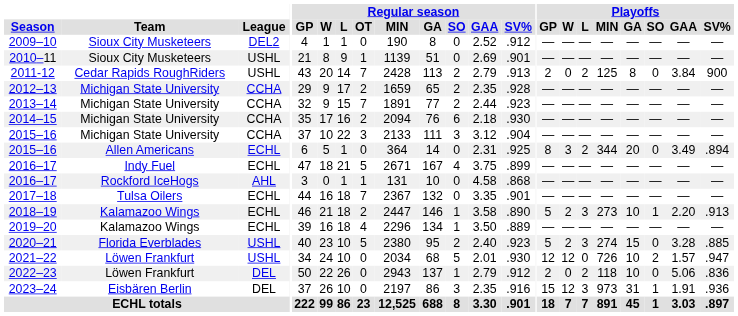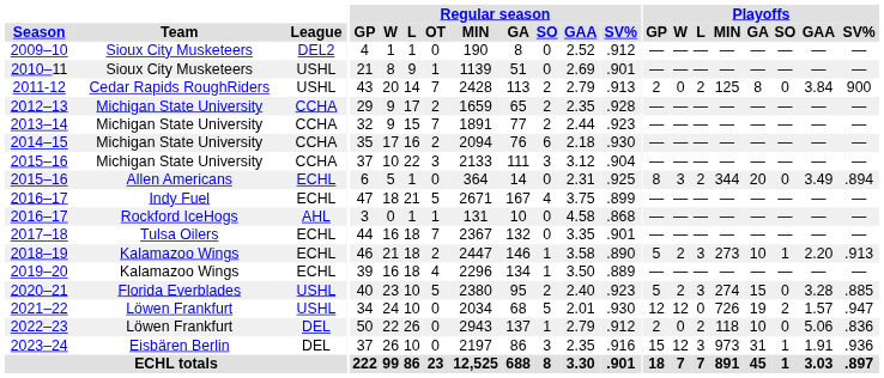 <table border="0" cellpadding="1" cellspacing="0" style="text-align:center; width:75%">
 <tr ALIGN="center" bgcolor="#e0e0e0">
 <th align="center" colspan="3" bgcolor="#ffffff"></th>
 <th rowspan="98" align="center" bgcolor="#ffffff"></th>
 <th align="center" colspan="9" bgcolor="#e0e0e0"><a href='#'>Regular season</a></th>
 <th rowspan="98" align="center" bgcolor="#ffffff"></th>
 <th align="center" colspan="8" bgcolor="#e0e0e0"><a href='#'>Playoffs</a></th>
 </tr>
 <tr ALIGN="center" bgcolor="#e0e0e0">
 <th><a href='#'>Season</a></th>
 <th>Team</th>
 <th>League</th>
 <th>GP</th>
 <th>W</th>
 <th>L</th>
 <th>OT</th>
 <th>MIN</th>
 <th>GA</th>
 <th><a href='#'>SO</a></th>
 <th><a href='#'>GAA</a></th>
 <th><a href='#'>SV%</a></th>
 <th>GP</th>
 <th>W</th>
 <th>L</th>
 <th>MIN</th>
 <th>GA</th>
 <th>SO</th>
 <th>GAA</th>
 <th>SV%</th>
 </tr>
 <tr>
 <td><a href='#'>2009–10</a></td>
 <td><a href='#'>Sioux City Musketeers</a></td>
 <td><a href='#'>DEL2</a></td>
 <td>4</td>
 <td>1</td>
 <td>1</td>
 <td>0</td>
 <td>190</td>
 <td>8</td>
 <td>0</td>
 <td>2.52</td>
 <td>.912</td>
 <td>—</td>
 <td>—</td>
 <td>—</td>
 <td>—</td>
 <td>—</td>
 <td>—</td>
 <td>—</td>
 <td>—</td>
 </tr>
 <tr bgcolor="f0f0f0">
 <td><a href='#'>2010</a><a href='#'>–</a>11</td>
 <td>Sioux City Musketeers</td>
 <td>USHL</td>
 <td>21</td>
 <td>8</td>
 <td>9</td>
 <td>1</td>
 <td>1139</td>
 <td>51</td>
 <td>0</td>
 <td>2.69</td>
 <td>.901</td>
 <td>—</td>
 <td>—</td>
 <td>—</td>
 <td>—</td>
 <td>—</td>
 <td>—</td>
 <td>—</td>
 <td>—</td>
 </tr>
 <tr>
 <td><a href='#'>2011-12</a></td>
 <td><a href='#'>Cedar Rapids RoughRiders</a></td>
 <td>USHL</td>
 <td>43</td>
 <td>20</td>
 <td>14</td>
 <td>7</td>
 <td>2428</td>
 <td>113</td>
 <td>2</td>
 <td>2.79</td>
 <td>.913</td>
 <td>2</td>
 <td>0</td>
 <td>2</td>
 <td>125</td>
 <td>8</td>
 <td>0</td>
 <td>3.84</td>
 <td>900</td>
 </tr>
 <tr bgcolor="f0f0f0">
 <td><a href='#'>2012–13</a></td>
 <td><a href='#'>Michigan State University</a></td>
 <td><a href='#'>CCHA</a></td>
 <td>29</td>
 <td>9</td>
 <td>17</td>
 <td>2</td>
 <td>1659</td>
 <td>65</td>
 <td>2</td>
 <td>2.35</td>
 <td>.928</td>
 <td>—</td>
 <td>—</td>
 <td>—</td>
 <td>—</td>
 <td>—</td>
 <td>—</td>
 <td>—</td>
 <td>—</td>
 </tr>
 <tr>
 <td><a href='#'>2013–14</a></td>
 <td>Michigan State University</td>
 <td>CCHA</td>
 <td>32</td>
 <td>9</td>
 <td>15</td>
 <td>7</td>
 <td>1891</td>
 <td>77</td>
 <td>2</td>
 <td>2.44</td>
 <td>.923</td>
 <td>—</td>
 <td>—</td>
 <td>—</td>
 <td>—</td>
 <td>—</td>
 <td>—</td>
 <td>—</td>
 <td>—</td>
 </tr>
 <tr bgcolor="f0f0f0">
 <td><a href='#'>2014–15</a></td>
 <td>Michigan State University</td>
 <td>CCHA</td>
 <td>35</td>
 <td>17</td>
 <td>16</td>
 <td>2</td>
 <td>2094</td>
 <td>76</td>
 <td>6</td>
 <td>2.18</td>
 <td>.930</td>
 <td>—</td>
 <td>—</td>
 <td>—</td>
 <td>—</td>
 <td>—</td>
 <td>—</td>
 <td>—</td>
 <td>—</td>
 </tr>
 <tr>
 <td><a href='#'>2015–16</a></td>
 <td>Michigan State University</td>
 <td>CCHA</td>
 <td>37</td>
 <td>10</td>
 <td>22</td>
 <td>3</td>
 <td>2133</td>
 <td>111</td>
 <td>3</td>
 <td>3.12</td>
 <td>.904</td>
 <td>—</td>
 <td>—</td>
 <td>—</td>
 <td>—</td>
 <td>—</td>
 <td>—</td>
 <td>—</td>
 <td>—</td>
 </tr>
 <tr bgcolor="f0f0f0">
 <td><a href='#'>2015–16</a></td>
 <td><a href='#'>Allen Americans</a></td>
 <td><a href='#'>ECHL</a></td>
 <td>6</td>
 <td>5</td>
 <td>1</td>
 <td>0</td>
 <td>364</td>
 <td>14</td>
 <td>0</td>
 <td>2.31</td>
 <td>.925</td>
 <td>8</td>
 <td>3</td>
 <td>2</td>
 <td>344</td>
 <td>20</td>
 <td>0</td>
 <td>3.49</td>
 <td>.894</td>
 </tr>
 <tr>
 <td><a href='#'>2016–17</a></td>
 <td><a href='#'>Indy Fuel</a></td>
 <td>ECHL</td>
 <td>47</td>
 <td>18</td>
 <td>21</td>
 <td>5</td>
 <td>2671</td>
 <td>167</td>
 <td>4</td>
 <td>3.75</td>
 <td>.899</td>
 <td>—</td>
 <td>—</td>
 <td>—</td>
 <td>—</td>
 <td>—</td>
 <td>—</td>
 <td>—</td>
 <td>—</td>
 </tr>
 <tr bgcolor="f0f0f0">
 <td><a href='#'>2016–17</a></td>
 <td><a href='#'>Rockford IceHogs</a></td>
 <td><a href='#'>AHL</a></td>
 <td>3</td>
 <td>0</td>
 <td>1</td>
 <td>1</td>
 <td>131</td>
 <td>10</td>
 <td>0</td>
 <td>4.58</td>
 <td>.868</td>
 <td>—</td>
 <td>—</td>
 <td>—</td>
 <td>—</td>
 <td>—</td>
 <td>—</td>
 <td>—</td>
 <td>—</td>
 </tr>
 <tr>
 <td><a href='#'>2017–18</a></td>
 <td><a href='#'>Tulsa Oilers</a></td>
 <td>ECHL</td>
 <td>44</td>
 <td>16</td>
 <td>18</td>
 <td>7</td>
 <td>2367</td>
 <td>132</td>
 <td>0</td>
 <td>3.35</td>
 <td>.901</td>
 <td>—</td>
 <td>—</td>
 <td>—</td>
 <td>—</td>
 <td>—</td>
 <td>—</td>
 <td>—</td>
 <td>—</td>
 </tr>
 <tr bgcolor="f0f0f0">
 <td><a href='#'>2018–19</a></td>
 <td><a href='#'>Kalamazoo Wings</a></td>
 <td>ECHL</td>
 <td>46</td>
 <td>21</td>
 <td>18</td>
 <td>2</td>
 <td>2447</td>
 <td>146</td>
 <td>1</td>
 <td>3.58</td>
 <td>.890</td>
 <td>5</td>
 <td>2</td>
 <td>3</td>
 <td>273</td>
 <td>10</td>
 <td>1</td>
 <td>2.20</td>
 <td>.913</td>
 </tr>
 <tr>
 <td><a href='#'>2019–20</a></td>
 <td>Kalamazoo Wings</td>
 <td>ECHL</td>
 <td>39</td>
 <td>16</td>
 <td>18</td>
 <td>4</td>
 <td>2296</td>
 <td>134</td>
 <td>1</td>
 <td>3.50</td>
 <td>.889</td>
 <td>—</td>
 <td>—</td>
 <td>—</td>
 <td>—</td>
 <td>—</td>
 <td>—</td>
 <td>—</td>
 <td>—</td>
 </tr>
 <tr bgcolor="f0f0f0">
 <td><a href='#'>2020–21</a></td>
 <td><a href='#'>Florida Everblades</a></td>
 <td><a href='#'>USHL</a></td>
 <td>40</td>
 <td>23</td>
 <td>10</td>
 <td>5</td>
 <td>2380</td>
 <td>95</td>
 <td>2</td>
 <td>2.40</td>
 <td>.923</td>
 <td>5</td>
 <td>2</td>
 <td>3</td>
 <td>274</td>
 <td>15</td>
 <td>0</td>
 <td>3.28</td>
 <td>.885</td>
 </tr>
 <tr>
 <td><a href='#'>2021–22</a></td>
 <td><a href='#'>Löwen Frankfurt</a></td>
 <td><a href='#'>USHL</a></td>
 <td>34</td>
 <td>24</td>
 <td>10</td>
 <td>0</td>
 <td>2034</td>
 <td>68</td>
 <td>5</td>
 <td>2.01</td>
 <td>.930</td>
 <td>12</td>
 <td>12</td>
 <td>0</td>
 <td>726</td>
-<td>10</td>
+<td>19</td>
 <td>2</td>
 <td>1.57</td>
 <td>.947</td>
 </tr>
 <tr bgcolor="f0f0f0">
 <td><a href='#'>2022–23</a></td>
 <td>Löwen Frankfurt</td>
 <td><a href='#'>DEL</a></td>
 <td>50</td>
 <td>22</td>
 <td>26</td>
 <td>0</td>
 <td>2943</td>
 <td>137</td>
 <td>1</td>
 <td>2.79</td>
 <td>.912</td>
 <td>2</td>
 <td>0</td>
 <td>2</td>
 <td>118</td>
 <td>10</td>
 <td>0</td>
 <td>5.06</td>
 <td>.836</td>
 </tr>
 <tr>
 <td><a href='#'>2023–24</a></td>
 <td><a href='#'>Eisbären Berlin</a></td>
 <td>DEL</td>
 <td>37</td>
 <td>26</td>
 <td>10</td>
 <td>0</td>
 <td>2197</td>
 <td>86</td>
 <td>3</td>
 <td>2.35</td>
 <td>.916</td>
 <td>15</td>
 <td>12</td>
 <td>3</td>
 <td>973</td>
 <td>31</td>
 <td>1</td>
 <td>1.91</td>
 <td>.936</td>
 </tr>
 <tr bgcolor="e0e0e0">
 <th colspan="3">ECHL totals</th>
 <th>222</th>
 <th>99</th>
 <th>86</th>
 <th>23</th>
 <th>12,525</th>
 <th>688</th>
 <th>8</th>
 <th>3.30</th>
 <th>.901</th>
 <th>18</th>
 <th>7</th>
 <th>7</th>
 <th>891</th>
 <th>45</th>
 <th>1</th>
 <th>3.03</th>
 <th>.897</th>
 </tr>
 </table>
